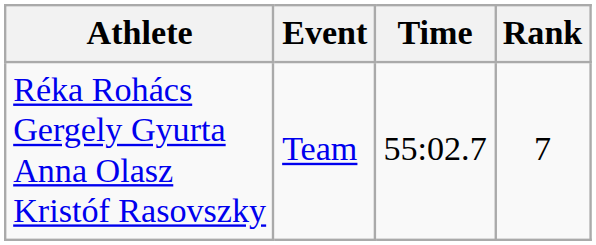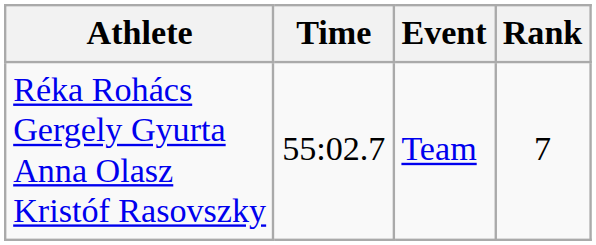 <table class="wikitable" style="font-size:90%;">
 <tr>
 <th>Athlete</th>
+<th>Time</th>
 <th>Event</th>
-<th>Time</th>
 <th>Rank</th>
 </tr>
 <tr align=center>
 <td align=left><a href='#'>Réka Rohács</a><br><a href='#'>Gergely Gyurta</a><br><a href='#'>Anna Olasz</a><br><a href='#'>Kristóf Rasovszky</a></td>
+<td>55:02.7</td>
 <td align=left><a href='#'>Team</a></td>
-<td>55:02.7</td>
 <td>7</td>
 </tr>
 </table>
